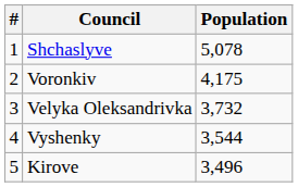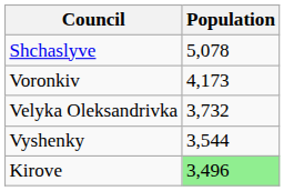 <table class="wikitable floatright">
 <tr>
-<th>#</th>
 <th>Council</th>
 <th>Population</th>
 </tr>
 <tr>
-<td>1</td>
 <td><a href='#'>Shchaslyve</a></td>
 <td>5,078</td>
 </tr>
 <tr>
-<td>2</td>
 <td>Voronkiv</td>
-<td>4,175</td>
+<td>4,173</td>
 </tr>
 <tr>
-<td>3</td>
 <td>Velyka Oleksandrivka</td>
 <td>3,732</td>
 </tr>
 <tr>
-<td>4</td>
 <td>Vyshenky</td>
 <td>3,544</td>
 </tr>
 <tr>
-<td>5</td>
 <td>Kirove</td>
-<td>3,496</td>
+<td style="background: lightgreen;">3,496</td>
 </tr>
 </table>
